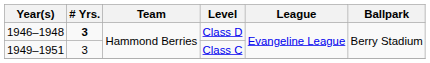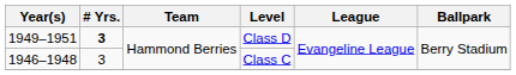 <table class="wikitable" style="text-align:center; font-size: 95%;">
 <tr>
 <th>Year(s)</th>
 <th># Yrs.</th>
 <th>Team</th>
 <th>Level</th>
 <th>League</th>
 <th>Ballpark</th>
 </tr>
 <tr>
-<td>1946–1948</td>
+<td>1949–1951</td>
 <td><strong>3</strong></td>
 <td rowspan=2>Hammond Berries</td>
 <td><a href='#'>Class D</a></td>
 <td rowspan=2><a href='#'>Evangeline League</a></td>
 <td rowspan=2>Berry Stadium</td>
 </tr>
 <tr>
-<td>1949–1951</td>
+<td>1946–1948</td>
 <td>3</td>
 <td><a href='#'>Class C</a></td>
 </tr>
 <tr>
 </tr>
 </table>
